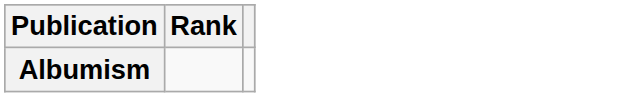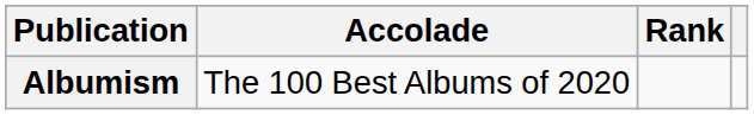 <table class="wikitable sortable plainrowheaders">
 <tr>
 <th scope="col">Publication</th>
+<th scope="col">Accolade</th>
 <th scope="col">Rank</th>
 <th scope="col" class="unsortable"></th>
 </tr>
 <tr>
 <th scope="row">Albumism</th>
+<td>The 100 Best Albums of 2020</td>
 <td></td>
 <td></td>
 </tr>
 </table>
